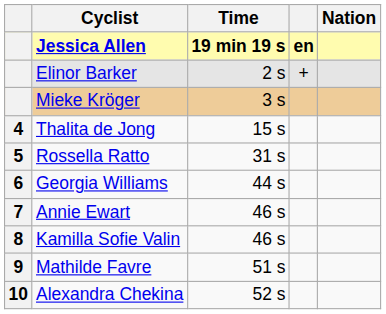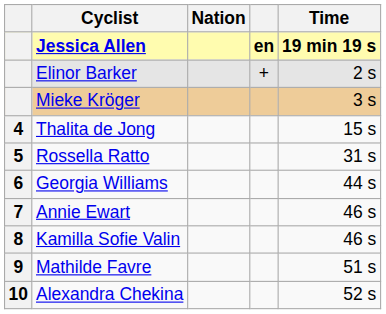 <table class="wikitable">
 <tr>
 <th scope=col></th>
 <th scope=col>Cyclist</th>
+<th scope=col>Nation</th>
+<th scope=col></th>
 <th scope=col>Time</th>
-<th scope=col></th>
-<th scope=col>Nation</th>
 </tr>
 <tr bgcolor=fffcaf>
 <th scope=row></th>
 <td><strong><a href='#'>Jessica Allen</a></strong> </td>
+<td><strong></strong></td>
+<td><strong>en</strong></td>
 <td><strong>19 min 19 s</strong></td>
-<td><strong>en</strong></td>
-<td><strong></strong></td>
 </tr>
 <tr bgcolor=e5e5e5>
 <th scope=row></th>
 <td><a href='#'>Elinor Barker</a></td>
+<td></td>
+<td align=center>+</td>
 <td align=right>2 s</td>
-<td align=center>+</td>
-<td></td>
 </tr>
 <tr bgcolor=eecc99>
 <th scope=row></th>
 <td><a href='#'>Mieke Kröger</a></td>
-<td align=right>3 s</td>
 <td></td>
 <td></td>
+<td align=right>3 s</td>
 </tr>
 <tr>
 <th scope=row>4</th>
 <td><a href='#'>Thalita de Jong</a></td>
-<td align=right>15 s</td>
 <td></td>
 <td></td>
+<td align=right>15 s</td>
 </tr>
 <tr>
 <th scope=row>5</th>
 <td><a href='#'>Rossella Ratto</a></td>
-<td align=right>31 s</td>
 <td></td>
 <td></td>
+<td align=right>31 s</td>
 </tr>
 <tr>
 <th scope=row>6</th>
 <td><a href='#'>Georgia Williams</a></td>
-<td align=right>44 s</td>
 <td></td>
 <td></td>
+<td align=right>44 s</td>
 </tr>
 <tr>
 <th scope=row>7</th>
 <td><a href='#'>Annie Ewart</a></td>
-<td align=right>46 s</td>
 <td></td>
 <td></td>
+<td align=right>46 s</td>
 </tr>
 <tr>
 <th scope=row>8</th>
 <td><a href='#'>Kamilla Sofie Valin</a></td>
-<td align=right>46 s</td>
 <td></td>
 <td></td>
+<td align=right>46 s</td>
 </tr>
 <tr>
 <th scope=row>9</th>
 <td><a href='#'>Mathilde Favre</a></td>
-<td align=right>51 s</td>
 <td></td>
 <td></td>
+<td align=right>51 s</td>
 </tr>
 <tr>
 <th scope=row>10</th>
 <td><a href='#'>Alexandra Chekina</a></td>
-<td align=right>52 s</td>
 <td></td>
 <td></td>
+<td align=right>52 s</td>
 </tr>
 </table>
